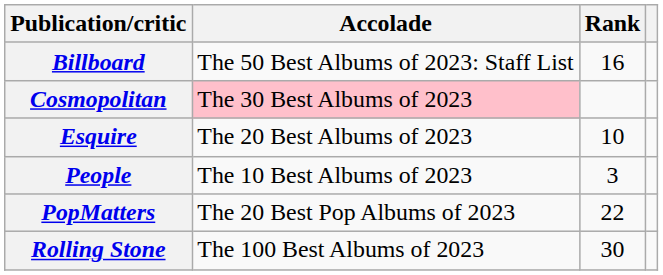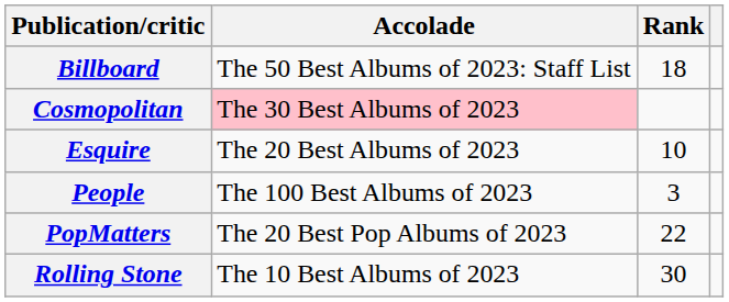 <table class="wikitable sortable plainrowheaders">
 <tr>
 <th>Publication/critic</th>
 <th>Accolade</th>
 <th>Rank</th>
 <th class="unsortable"></th>
 </tr>
 <tr>
 <th scope="row"><em><a href='#'>Billboard</a></em></th>
 <td>The 50 Best Albums of 2023: Staff List</td>
-<td style="text-align: center;">16</td>
+<td style="text-align: center;">18</td>
 <td style="text-align: center;"></td>
 </tr>
 <tr>
 <th scope="row"><em><a href='#'>Cosmopolitan</a></em></th>
 <td style="background: pink;">The 30 Best Albums of 2023</td>
 <td></td>
 <td style="text-align: center;"></td>
 </tr>
 <tr>
 <th scope="row"><em><a href='#'>Esquire</a></em></th>
 <td>The 20 Best Albums of 2023</td>
 <td style="text-align: center;">10</td>
 <td style="text-align: center;"></td>
 </tr>
 <tr>
 <th scope="row"><em><a href='#'>People</a></em></th>
-<td>The 10 Best Albums of 2023</td>
+<td>The 100 Best Albums of 2023</td>
 <td style="text-align: center;">3</td>
 <td style="text-align: center;"></td>
 </tr>
 <tr>
 <th scope="row"><em><a href='#'>PopMatters</a></em></th>
 <td>The 20 Best Pop Albums of 2023</td>
 <td style="text-align: center;">22</td>
 <td style="text-align: center;"></td>
 </tr>
 <tr>
 <th scope="row"><em><a href='#'>Rolling Stone</a></em></th>
-<td>The 100 Best Albums of 2023</td>
+<td>The 10 Best Albums of 2023</td>
 <td style="text-align: center;">30</td>
 <td style="text-align: center;"></td>
 </tr>
 </table>
